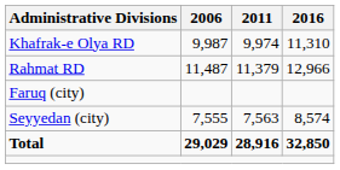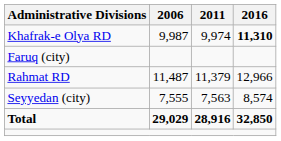 <table class="wikitable">
 <tr>
 <th>Administrative Divisions</th>
 <th>2006</th>
 <th>2011</th>
 <th>2016</th>
 </tr>
 <tr>
 <td><a href='#'>Khafrak-e Olya RD</a></td>
 <td style="text-align: right;">9,987</td>
 <td style="text-align: right;">9,974</td>
-<td style="text-align: right;">11,310</td>
+<td style="text-align: right;"><strong>11,310</strong></td>
+</tr>
+<tr>
+<td><a href='#'>Faruq</a> (city)</td>
+<td style="text-align: right;"></td>
+<td style="text-align: right;"></td>
+<td style="text-align: right;"></td>
 </tr>
 <tr>
 <td><a href='#'>Rahmat RD</a></td>
 <td style="text-align: right;">11,487</td>
 <td style="text-align: right;">11,379</td>
 <td style="text-align: right;">12,966</td>
-</tr>
-<tr>
-<td><a href='#'>Faruq</a> (city)</td>
-<td style="text-align: right;"></td>
-<td style="text-align: right;"></td>
-<td style="text-align: right;"></td>
 </tr>
 <tr>
 <td><a href='#'>Seyyedan</a> (city)</td>
 <td style="text-align: right;">7,555</td>
 <td style="text-align: right;">7,563</td>
 <td style="text-align: right;">8,574</td>
 </tr>
 <tr>
 <td><strong>Total</strong></td>
 <td style="text-align: right;"><strong>29,029</strong></td>
 <td style="text-align: right;"><strong>28,916</strong></td>
 <td style="text-align: right;"><strong>32,850</strong></td>
 </tr>
 <tr>
 <td colspan=4></td>
 </tr>
 </table>
